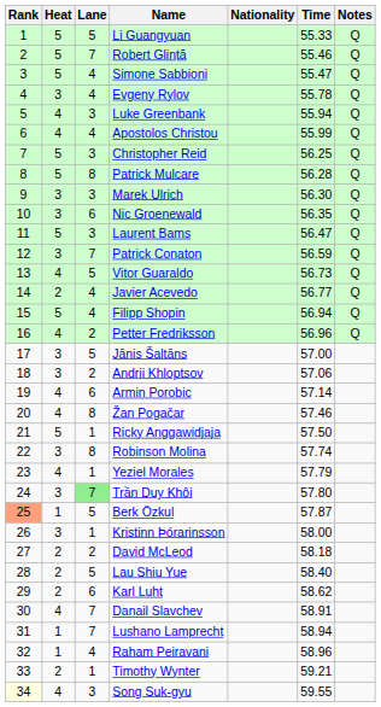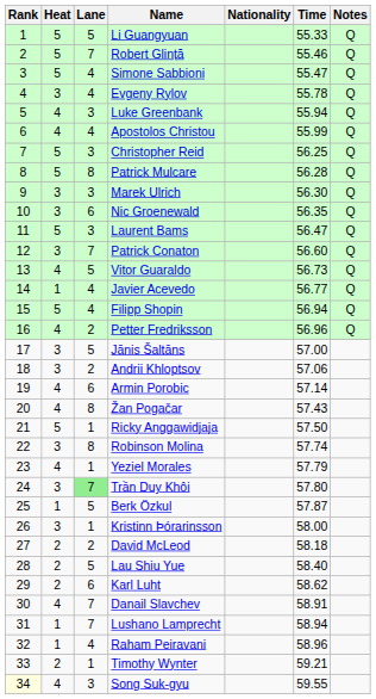 <table class="wikitable sortable" style="text-align:center">
 <tr>
 <th>Rank</th>
 <th>Heat</th>
 <th>Lane</th>
 <th>Name</th>
 <th>Nationality</th>
 <th>Time</th>
 <th>Notes</th>
 </tr>
 <tr bgcolor=ccffcc>
 <td>1</td>
 <td>5</td>
 <td>5</td>
 <td align=left><a href='#'>Li Guangyuan</a></td>
 <td align=left></td>
 <td>55.33</td>
 <td>Q</td>
 </tr>
 <tr bgcolor=ccffcc>
 <td>2</td>
 <td>5</td>
 <td>7</td>
 <td align=left><a href='#'>Robert Glință</a></td>
 <td align=left></td>
 <td>55.46</td>
 <td>Q</td>
 </tr>
 <tr bgcolor=ccffcc>
 <td>3</td>
 <td>5</td>
 <td>4</td>
 <td align=left><a href='#'>Simone Sabbioni</a></td>
 <td align=left></td>
 <td>55.47</td>
 <td>Q</td>
 </tr>
 <tr bgcolor=ccffcc>
 <td>4</td>
 <td>3</td>
 <td>4</td>
 <td align=left><a href='#'>Evgeny Rylov</a></td>
 <td align=left></td>
 <td>55.78</td>
 <td>Q</td>
 </tr>
 <tr bgcolor=ccffcc>
 <td>5</td>
 <td>4</td>
 <td>3</td>
 <td align=left><a href='#'>Luke Greenbank</a></td>
 <td align=left></td>
 <td>55.94</td>
 <td>Q</td>
 </tr>
 <tr bgcolor=ccffcc>
 <td>6</td>
 <td>4</td>
 <td>4</td>
 <td align=left><a href='#'>Apostolos Christou</a></td>
 <td align=left></td>
 <td>55.99</td>
 <td>Q</td>
 </tr>
 <tr bgcolor=ccffcc>
 <td>7</td>
 <td>5</td>
 <td>3</td>
 <td align=left><a href='#'>Christopher Reid</a></td>
 <td align=left></td>
 <td>56.25</td>
 <td>Q</td>
 </tr>
 <tr bgcolor=ccffcc>
 <td>8</td>
 <td>5</td>
 <td>8</td>
 <td align=left><a href='#'>Patrick Mulcare</a></td>
 <td align=left></td>
 <td>56.28</td>
 <td>Q</td>
 </tr>
 <tr bgcolor=ccffcc>
 <td>9</td>
 <td>3</td>
 <td>3</td>
 <td align=left><a href='#'>Marek Ulrich</a></td>
 <td align=left></td>
 <td>56.30</td>
 <td>Q</td>
 </tr>
 <tr bgcolor=ccffcc>
 <td>10</td>
 <td>3</td>
 <td>6</td>
 <td align=left><a href='#'>Nic Groenewald</a></td>
 <td align=left></td>
 <td>56.35</td>
 <td>Q</td>
 </tr>
 <tr bgcolor=ccffcc>
 <td>11</td>
 <td>5</td>
 <td>3</td>
 <td align=left><a href='#'>Laurent Bams</a></td>
 <td align=left></td>
 <td>56.47</td>
 <td>Q</td>
 </tr>
 <tr bgcolor=ccffcc>
 <td>12</td>
 <td>3</td>
 <td>7</td>
 <td align=left><a href='#'>Patrick Conaton</a></td>
 <td align=left></td>
-<td>56.59</td>
+<td>56.60</td>
 <td>Q</td>
 </tr>
 <tr bgcolor=ccffcc>
 <td>13</td>
 <td>4</td>
 <td>5</td>
 <td align=left><a href='#'>Vitor Guaraldo</a></td>
 <td align=left></td>
 <td>56.73</td>
 <td>Q</td>
 </tr>
 <tr bgcolor=ccffcc>
 <td>14</td>
-<td>2</td>
+<td>1</td>
 <td>4</td>
 <td align=left><a href='#'>Javier Acevedo</a></td>
 <td align=left></td>
 <td>56.77</td>
 <td>Q</td>
 </tr>
 <tr bgcolor=ccffcc>
 <td>15</td>
 <td>5</td>
 <td>4</td>
 <td align=left><a href='#'>Filipp Shopin</a></td>
 <td align=left></td>
 <td>56.94</td>
 <td>Q</td>
 </tr>
 <tr bgcolor=ccffcc>
 <td>16</td>
 <td>4</td>
 <td>2</td>
 <td align=left><a href='#'>Petter Fredriksson</a></td>
 <td align=left></td>
 <td>56.96</td>
 <td>Q</td>
 </tr>
 <tr>
 <td>17</td>
 <td>3</td>
 <td>5</td>
 <td align=left><a href='#'>Jānis Šaltāns</a></td>
 <td align=left></td>
 <td>57.00</td>
 <td></td>
 </tr>
 <tr>
 <td>18</td>
 <td>3</td>
 <td>2</td>
 <td align=left><a href='#'>Andrii Khloptsov</a></td>
 <td align=left></td>
 <td>57.06</td>
 <td></td>
 </tr>
 <tr>
 <td>19</td>
 <td>4</td>
 <td>6</td>
 <td align=left><a href='#'>Armin Porobic</a></td>
 <td align=left></td>
 <td>57.14</td>
 <td></td>
 </tr>
 <tr>
 <td>20</td>
 <td>4</td>
 <td>8</td>
 <td align=left><a href='#'>Žan Pogačar</a></td>
 <td align=left></td>
-<td>57.46</td>
+<td>57.43</td>
 <td></td>
 </tr>
 <tr>
 <td>21</td>
 <td>5</td>
 <td>1</td>
 <td align=left><a href='#'>Ricky Anggawidjaja</a></td>
 <td align=left></td>
 <td>57.50</td>
 <td></td>
 </tr>
 <tr>
 <td>22</td>
 <td>3</td>
 <td>8</td>
 <td align=left><a href='#'>Robinson Molina</a></td>
 <td align=left></td>
 <td>57.74</td>
 <td></td>
 </tr>
 <tr>
 <td>23</td>
 <td>4</td>
 <td>1</td>
 <td align=left><a href='#'>Yeziel Morales</a></td>
 <td align=left></td>
 <td>57.79</td>
 <td></td>
 </tr>
 <tr>
 <td>24</td>
 <td>3</td>
 <td style="background: lightgreen;">7</td>
 <td align=left><a href='#'>Trần Duy Khôi</a></td>
 <td align=left></td>
 <td>57.80</td>
 <td></td>
 </tr>
 <tr>
-<td style="background: lightsalmon;">25</td>
+<td>25</td>
 <td>1</td>
 <td>5</td>
 <td align=left><a href='#'>Berk Özkul</a></td>
 <td align=left></td>
 <td>57.87</td>
 <td></td>
 </tr>
 <tr>
 <td>26</td>
 <td>3</td>
 <td>1</td>
 <td align=left><a href='#'>Kristinn Þórarinsson</a></td>
 <td align=left></td>
 <td>58.00</td>
 <td></td>
 </tr>
 <tr>
 <td>27</td>
 <td>2</td>
 <td>2</td>
 <td align=left><a href='#'>David McLeod</a></td>
 <td align=left></td>
 <td>58.18</td>
 <td></td>
 </tr>
 <tr>
 <td>28</td>
 <td>2</td>
 <td>5</td>
 <td align=left><a href='#'>Lau Shiu Yue</a></td>
 <td align=left></td>
 <td>58.40</td>
 <td></td>
 </tr>
 <tr>
 <td>29</td>
 <td>2</td>
 <td>6</td>
 <td align=left><a href='#'>Karl Luht</a></td>
 <td align=left></td>
 <td>58.62</td>
 <td></td>
 </tr>
 <tr>
 <td>30</td>
 <td>4</td>
 <td>7</td>
 <td align=left><a href='#'>Danail Slavchev</a></td>
 <td align=left></td>
 <td>58.91</td>
 <td></td>
 </tr>
 <tr>
 <td>31</td>
 <td>1</td>
 <td>7</td>
 <td align=left><a href='#'>Lushano Lamprecht</a></td>
 <td align=left></td>
 <td>58.94</td>
 <td></td>
 </tr>
 <tr>
 <td>32</td>
 <td>1</td>
 <td>4</td>
 <td align=left><a href='#'>Raham Peiravani</a></td>
 <td align=left></td>
 <td>58.96</td>
 <td></td>
 </tr>
 <tr>
 <td>33</td>
 <td>2</td>
 <td>1</td>
 <td align=left><a href='#'>Timothy Wynter</a></td>
 <td align=left></td>
 <td>59.21</td>
 <td></td>
 </tr>
 <tr>
 <td style="background: lightyellow;">34</td>
 <td>4</td>
 <td>3</td>
 <td align=left><a href='#'>Song Suk-gyu</a></td>
 <td align=left></td>
 <td>59.55</td>
 <td></td>
 </tr>
 </table>
